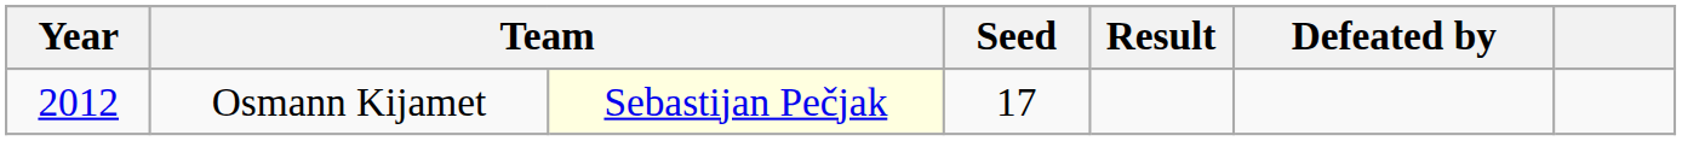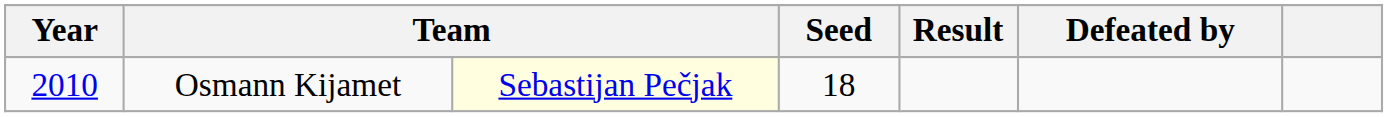 <table class="wikitable" style="text-align: center;">
 <tr style= "background: #e2e2e2;">
 </tr>
 <tr style="background: #efefef;">
 <th width=50px>Year</th>
 <th colspan="2">Team</th>
 <th width=50px>Seed</th>
 <th width=50px>Result</th>
 <th width=120px>Defeated by</th>
 <th width=40px></th>
 </tr>
 <tr>
-<td><a href='#'>2012</a></td>
+<td><a href='#'>2010</a></td>
 <td width=150px>Osmann Kijamet</td>
 <td width=150px style="background: lightyellow;"><a href='#'>Sebastijan Pečjak</a></td>
-<td>17</td>
+<td>18</td>
 <td></td>
 <td> </td>
 <td></td>
 </tr>
 </table>
